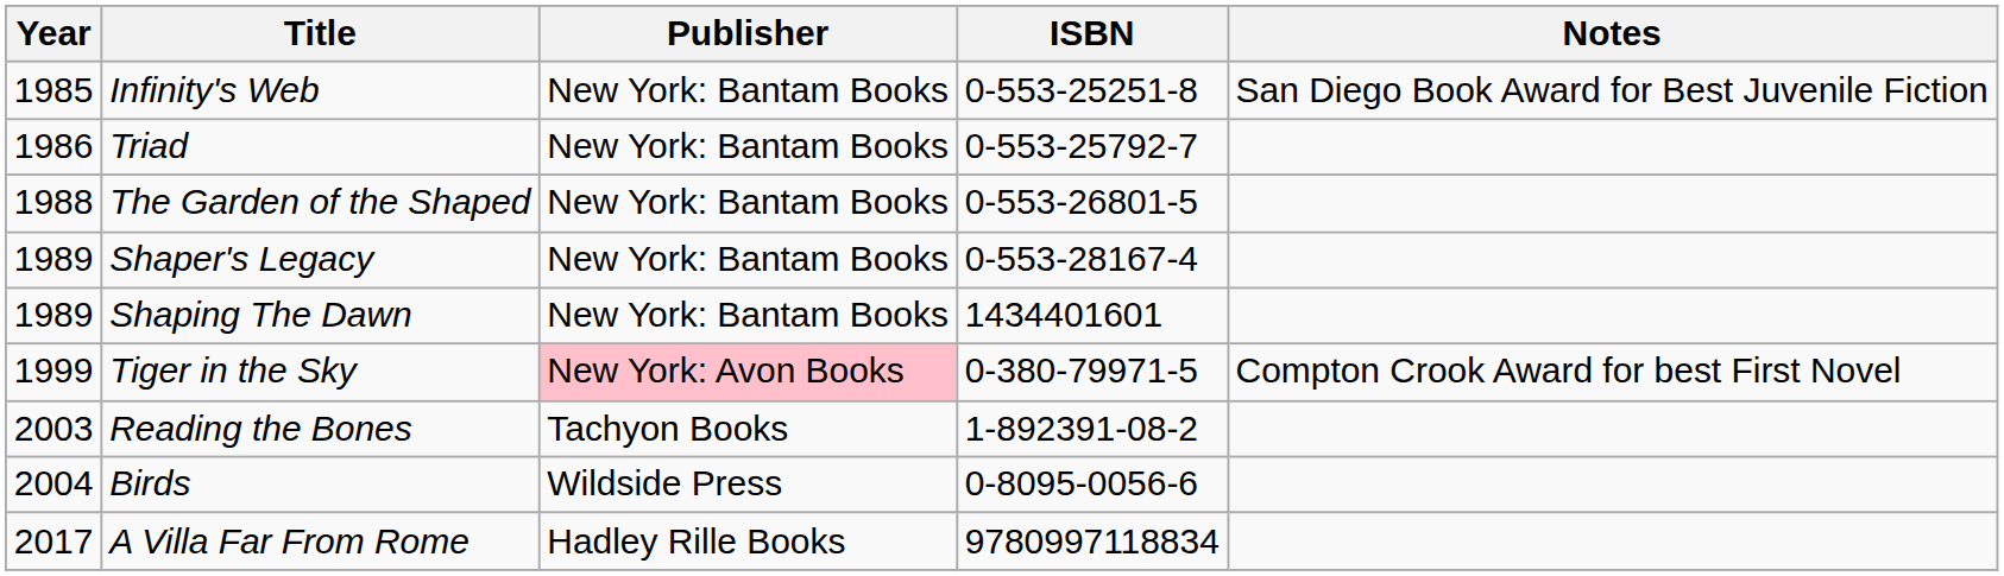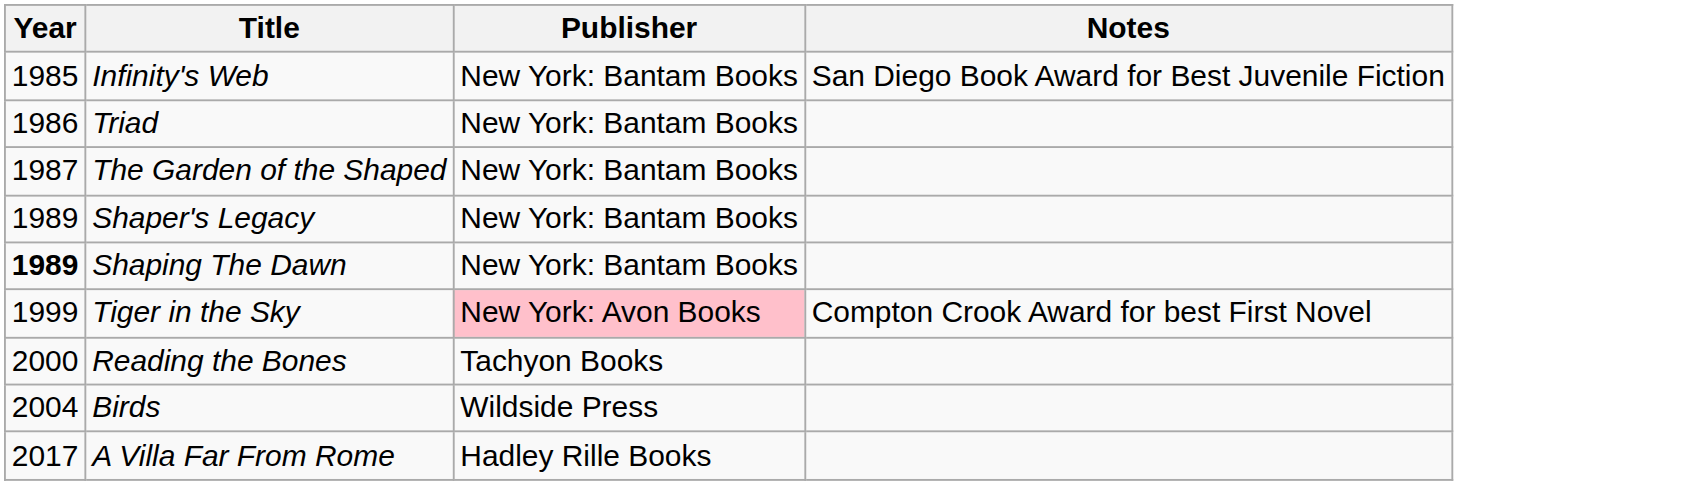 <table class="wikitable">
 <tr>
 <th>Year</th>
 <th>Title</th>
 <th>Publisher</th>
-<th>ISBN</th>
 <th>Notes</th>
 </tr>
 <tr>
 <td>1985</td>
 <td><em>Infinity's Web</em></td>
 <td>New York: Bantam Books</td>
-<td>0-553-25251-8</td>
 <td>San Diego Book Award for Best Juvenile Fiction</td>
 </tr>
 <tr>
 <td>1986</td>
 <td><em>Triad</em></td>
 <td>New York: Bantam Books</td>
-<td>0-553-25792-7</td>
 <td></td>
 </tr>
 <tr>
-<td>1988</td>
+<td>1987</td>
 <td><em>The Garden of the Shaped</em></td>
 <td>New York: Bantam Books</td>
-<td>0-553-26801-5</td>
 <td></td>
 </tr>
 <tr>
 <td>1989</td>
 <td><em>Shaper's Legacy</em></td>
 <td>New York: Bantam Books</td>
-<td>0-553-28167-4</td>
 <td></td>
 </tr>
 <tr>
-<td>1989</td>
+<td><strong>1989</strong></td>
 <td><em>Shaping The Dawn</em></td>
 <td>New York: Bantam Books</td>
-<td>1434401601</td>
 <td></td>
 </tr>
 <tr>
 <td>1999</td>
 <td><em>Tiger in the Sky</em></td>
 <td style="background: pink;">New York: Avon Books</td>
-<td>0-380-79971-5</td>
 <td>Compton Crook Award for best First Novel</td>
 </tr>
 <tr>
-<td>2003</td>
+<td>2000</td>
 <td><em>Reading the Bones</em></td>
 <td>Tachyon Books</td>
-<td>1-892391-08-2</td>
 <td></td>
 </tr>
 <tr>
 <td>2004</td>
 <td><em>Birds</em></td>
 <td>Wildside Press</td>
-<td>0-8095-0056-6</td>
 <td></td>
 </tr>
 <tr>
 <td>2017</td>
 <td><em>A Villa Far From Rome</em></td>
 <td>Hadley Rille Books</td>
-<td>9780997118834</td>
 <td></td>
 </tr>
 </table>
